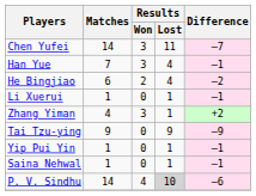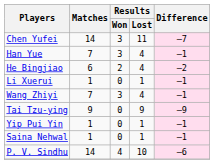 <table class=wikitable style="text-align:center; font-size:small">
 <tr>
 <th rowspan="2">Players</th>
 <th rowspan="2">Matches</th>
 <th colspan="2">Results</th>
 <th rowspan="2">Difference</th>
 </tr>
 <tr>
 <th>Won</th>
 <th>Lost</th>
 </tr>
 <tr>
 <td align="left"> <a href='#'>Chen Yufei</a></td>
 <td>14</td>
 <td>3</td>
 <td>11</td>
 <td bgcolor="#ffddee">–7</td>
 </tr>
 <tr>
 <td align="left"> <a href='#'>Han Yue</a></td>
 <td>7</td>
 <td>3</td>
 <td>4</td>
 <td bgcolor="#ffddee">–1</td>
 </tr>
 <tr>
 <td align="left"> <a href='#'>He Bingjiao</a></td>
 <td>6</td>
 <td>2</td>
 <td>4</td>
 <td bgcolor="#ffddee">–2</td>
 </tr>
 <tr>
 <td align="left"> <a href='#'>Li Xuerui</a></td>
 <td>1</td>
 <td>0</td>
 <td>1</td>
 <td bgcolor="#ffddee">–1</td>
 </tr>
 <tr>
-<td align="left"> <a href='#'>Zhang Yiman</a></td>
+<td align="left"> <a href='#'>Wang Zhiyi</a></td>
+<td>7</td>
+<td>3</td>
 <td>4</td>
-<td>3</td>
-<td>1</td>
-<td bgcolor="#ccffcc">+2</td>
+<td bgcolor="#ffddee">–1</td>
 </tr>
 <tr>
 <td align="left"> <a href='#'>Tai Tzu-ying</a></td>
 <td>9</td>
 <td>0</td>
 <td>9</td>
 <td bgcolor="#ffddee">–9</td>
 </tr>
 <tr>
 <td align="left"> <a href='#'>Yip Pui Yin</a></td>
 <td>1</td>
 <td>0</td>
 <td>1</td>
 <td bgcolor="#ffddee">–1</td>
 </tr>
 <tr>
 <td align="left"> <a href='#'>Saina Nehwal</a></td>
 <td>1</td>
 <td>0</td>
 <td>1</td>
 <td bgcolor="#ffddee">–1</td>
 </tr>
 <tr>
 <td align="left"> <a href='#'>P. V. Sindhu</a></td>
 <td>14</td>
 <td>4</td>
-<td style="background: lightgrey;">10</td>
+<td>10</td>
 <td bgcolor="#ffddee">–6</td>
 </tr>
 <tr>
 </tr>
 </table>
